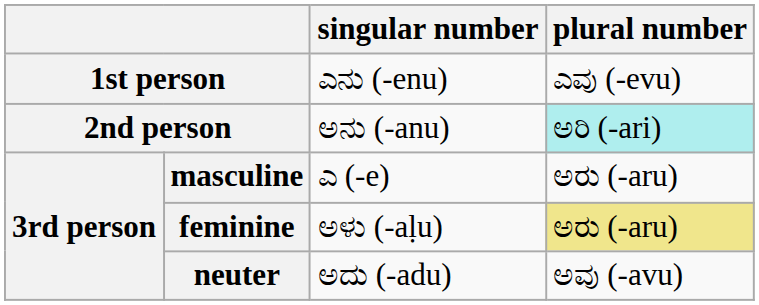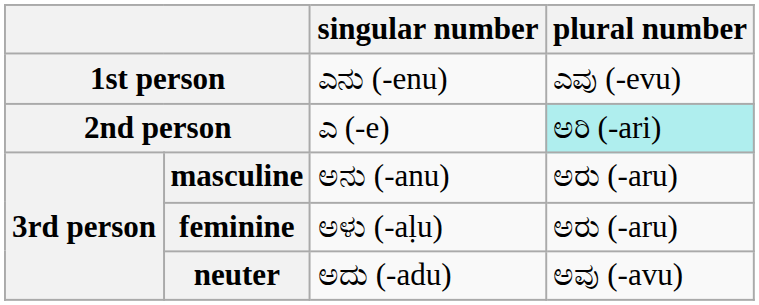 <table class="wikitable">
 <tr>
 <th colspan="2"></th>
 <th>singular number</th>
 <th>plural number</th>
 </tr>
 <tr>
 <th colspan="2">1st person</th>
 <td>ಎನು (-enu)</td>
 <td>ಎವು (-evu)</td>
 </tr>
 <tr>
 <th colspan="2">2nd person</th>
-<td>ಅನು (-anu)</td>
+<td>ಎ (-e)</td>
 <td style="background: paleturquoise;">ಅರಿ (-ari)</td>
 </tr>
 <tr>
 <th rowspan="3">3rd person</th>
 <th>masculine</th>
-<td>ಎ (-e)</td>
+<td>ಅನು (-anu)</td>
 <td>ಅರು (-aru)</td>
 </tr>
 <tr>
 <th>feminine</th>
 <td>ಅಳು (-aḷu)</td>
-<td style="background: khaki;">ಅರು (-aru)</td>
+<td>ಅರು (-aru)</td>
 </tr>
 <tr>
 <th>neuter</th>
 <td>ಅದು (-adu)</td>
 <td>ಅವು (-avu)</td>
 </tr>
 </table>
